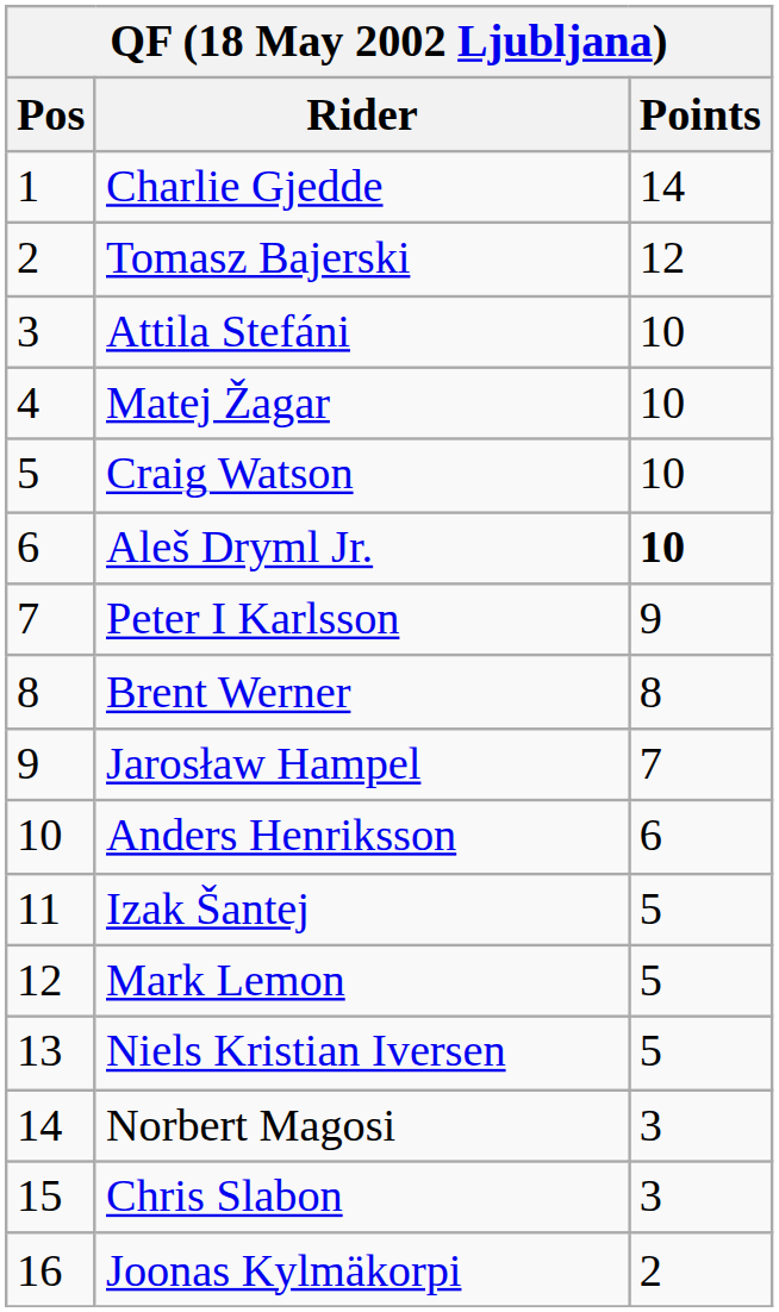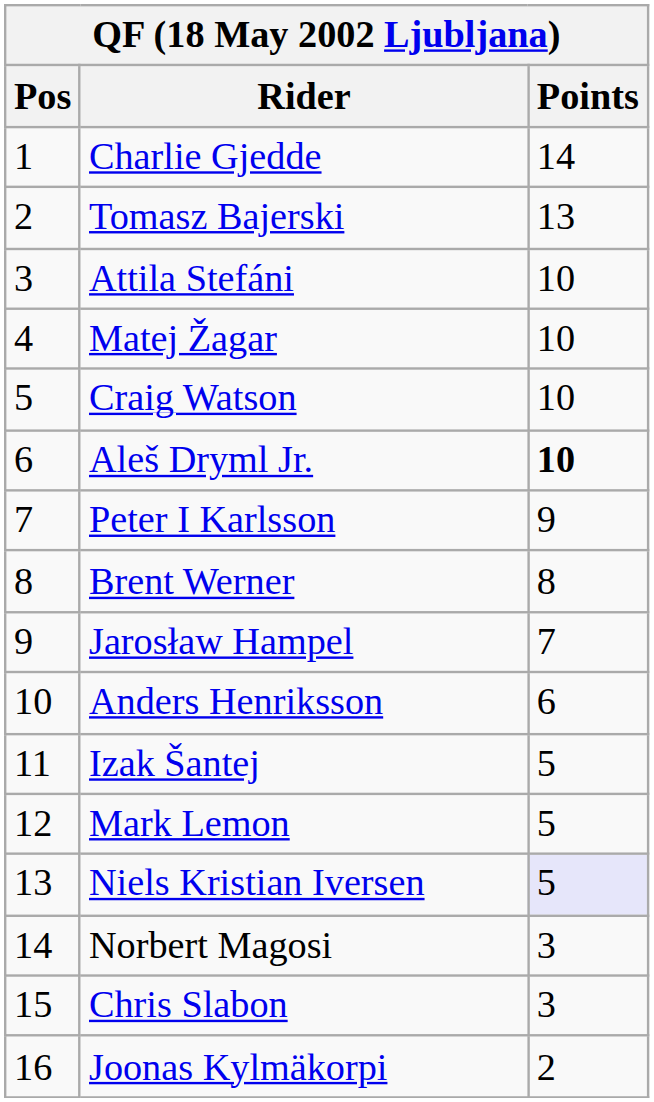 <table class="wikitable">
 <tr>
 <th colspan="6">QF (18 May 2002  <a href='#'>Ljubljana</a>)</th>
 </tr>
 <tr>
 <th width=20>Pos</th>
 <th width=180>Rider</th>
 <th width=40>Points</th>
 </tr>
 <tr>
 <td>1</td>
 <td style="text-align:left;"> <a href='#'>Charlie Gjedde</a></td>
 <td>14</td>
 </tr>
 <tr>
 <td>2</td>
 <td style="text-align:left;"> <a href='#'>Tomasz Bajerski</a></td>
-<td>12</td>
+<td>13</td>
 </tr>
 <tr>
 <td>3</td>
 <td style="text-align:left;"> <a href='#'>Attila Stefáni</a></td>
 <td>10</td>
 </tr>
 <tr>
 <td>4</td>
 <td style="text-align:left;"> <a href='#'>Matej Žagar</a></td>
 <td>10</td>
 </tr>
 <tr>
 <td>5</td>
 <td style="text-align:left;"> <a href='#'>Craig Watson</a></td>
 <td>10</td>
 </tr>
 <tr>
 <td>6</td>
 <td style="text-align:left;"> <a href='#'>Aleš Dryml Jr.</a></td>
 <td><strong>10</strong></td>
 </tr>
 <tr>
 <td>7</td>
 <td style="text-align:left;"> <a href='#'>Peter I Karlsson</a></td>
 <td>9</td>
 </tr>
 <tr>
 <td>8</td>
 <td style="text-align:left;"> <a href='#'>Brent Werner</a></td>
 <td>8</td>
 </tr>
 <tr>
 <td>9</td>
 <td style="text-align:left;"> <a href='#'>Jarosław Hampel</a></td>
 <td>7</td>
 </tr>
 <tr>
 <td>10</td>
 <td style="text-align:left;"> <a href='#'>Anders Henriksson</a></td>
 <td>6</td>
 </tr>
 <tr>
 <td>11</td>
 <td style="text-align:left;"> <a href='#'>Izak Šantej</a></td>
 <td>5</td>
 </tr>
 <tr>
 <td>12</td>
 <td style="text-align:left;"> <a href='#'>Mark Lemon</a></td>
 <td>5</td>
 </tr>
 <tr>
 <td>13</td>
 <td style="text-align:left;"> <a href='#'>Niels Kristian Iversen</a></td>
-<td>5</td>
+<td style="background: lavender;">5</td>
 </tr>
 <tr>
 <td>14</td>
 <td style="text-align:left;"> Norbert Magosi</td>
 <td>3</td>
 </tr>
 <tr>
 <td>15</td>
 <td style="text-align:left;"> <a href='#'>Chris Slabon</a></td>
 <td>3</td>
 </tr>
 <tr>
 <td>16</td>
 <td style="text-align:left;"> <a href='#'>Joonas Kylmäkorpi</a></td>
 <td>2</td>
 </tr>
 </table>
